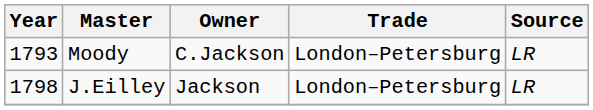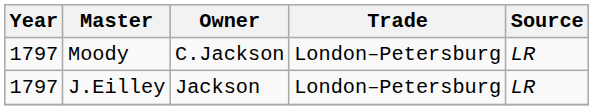 <table class=" wikitable">
 <tr>
 <th>Year</th>
 <th>Master</th>
 <th>Owner</th>
 <th>Trade</th>
 <th>Source</th>
 </tr>
 <tr>
-<td>1793</td>
+<td>1797</td>
 <td>Moody</td>
 <td>C.Jackson</td>
 <td>London–Petersburg</td>
 <td><em>LR</em></td>
 </tr>
 <tr>
-<td>1798</td>
+<td>1797</td>
 <td>J.Eilley</td>
 <td>Jackson</td>
 <td>London–Petersburg</td>
 <td><em>LR</em></td>
 </tr>
 <tr>
 </tr>
 </table>
